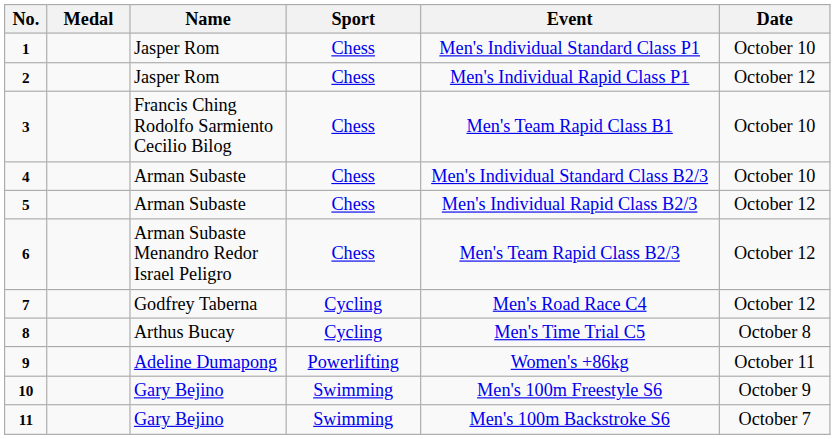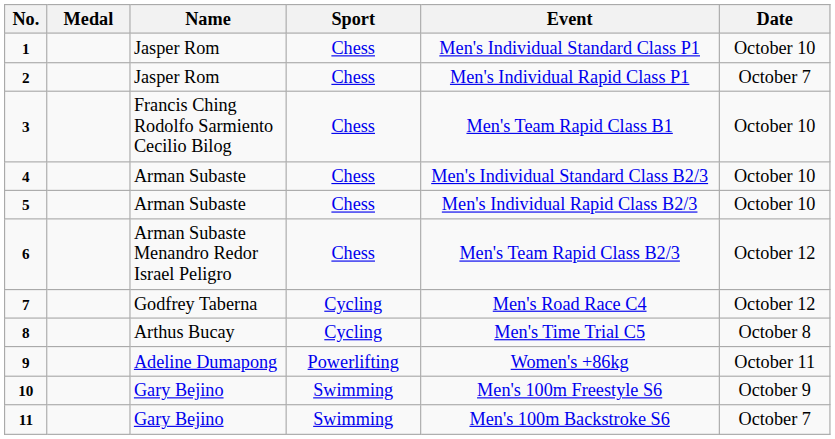 <table class="wikitable" style="font-size:100%; text-align:center;">
 <tr>
 <th width="30">No.</th>
 <th width="65">Medal</th>
 <th width="130">Name</th>
 <th width="110">Sport</th>
 <th width="255">Event</th>
 <th width="90">Date</th>
 </tr>
 <tr>
 <td><small><strong>1</strong></small></td>
 <td></td>
 <td align=left>Jasper Rom</td>
 <td> <a href='#'>Chess</a></td>
 <td><a href='#'>Men's Individual Standard Class P1</a></td>
 <td>October 10</td>
 </tr>
 <tr>
 <td><small><strong>2</strong></small></td>
 <td></td>
 <td align=left>Jasper Rom</td>
 <td> <a href='#'>Chess</a></td>
 <td><a href='#'>Men's Individual Rapid Class P1</a></td>
-<td>October 12</td>
+<td>October 7</td>
 </tr>
 <tr>
 <td><small><strong>3</strong></small></td>
 <td></td>
 <td align=left>Francis Ching<br>Rodolfo Sarmiento<br>Cecilio Bilog</td>
 <td> <a href='#'>Chess</a></td>
 <td><a href='#'>Men's Team Rapid Class B1</a></td>
 <td>October 10</td>
 </tr>
 <tr>
 <td><small><strong>4</strong></small></td>
 <td></td>
 <td align=left>Arman Subaste</td>
 <td> <a href='#'>Chess</a></td>
 <td><a href='#'>Men's Individual Standard Class B2/3</a></td>
 <td>October 10</td>
 </tr>
 <tr>
 <td><small><strong>5</strong></small></td>
 <td></td>
 <td align=left>Arman Subaste</td>
 <td> <a href='#'>Chess</a></td>
 <td><a href='#'>Men's Individual Rapid Class B2/3</a></td>
-<td>October 12</td>
+<td>October 10</td>
 </tr>
 <tr>
 <td><small><strong>6</strong></small></td>
 <td></td>
 <td align=left>Arman Subaste<br>Menandro Redor<br>Israel Peligro</td>
 <td> <a href='#'>Chess</a></td>
 <td><a href='#'>Men's Team Rapid Class B2/3</a></td>
 <td>October 12</td>
 </tr>
 <tr>
 <td><small><strong>7</strong></small></td>
 <td></td>
 <td align=left>Godfrey Taberna</td>
 <td> <a href='#'>Cycling</a></td>
 <td><a href='#'>Men's Road Race C4</a></td>
 <td>October 12</td>
 </tr>
 <tr>
 <td><small><strong>8</strong></small></td>
 <td></td>
 <td align=left>Arthus Bucay</td>
 <td> <a href='#'>Cycling</a></td>
 <td><a href='#'>Men's Time Trial C5</a></td>
 <td>October 8</td>
 </tr>
 <tr>
 <td><small><strong>9</strong></small></td>
 <td></td>
 <td align=left><a href='#'>Adeline Dumapong</a></td>
 <td> <a href='#'>Powerlifting</a></td>
 <td><a href='#'>Women's +86kg</a></td>
 <td>October 11</td>
 </tr>
 <tr>
 <td><small><strong>10</strong></small></td>
 <td></td>
 <td align=left><a href='#'>Gary Bejino</a></td>
 <td> <a href='#'>Swimming</a></td>
 <td><a href='#'>Men's 100m Freestyle S6</a></td>
 <td>October 9</td>
 </tr>
 <tr>
 <td><small><strong>11</strong></small></td>
 <td></td>
 <td align=left><a href='#'>Gary Bejino</a></td>
 <td> <a href='#'>Swimming</a></td>
 <td><a href='#'>Men's 100m Backstroke S6</a></td>
 <td>October 7</td>
 </tr>
 </table>
